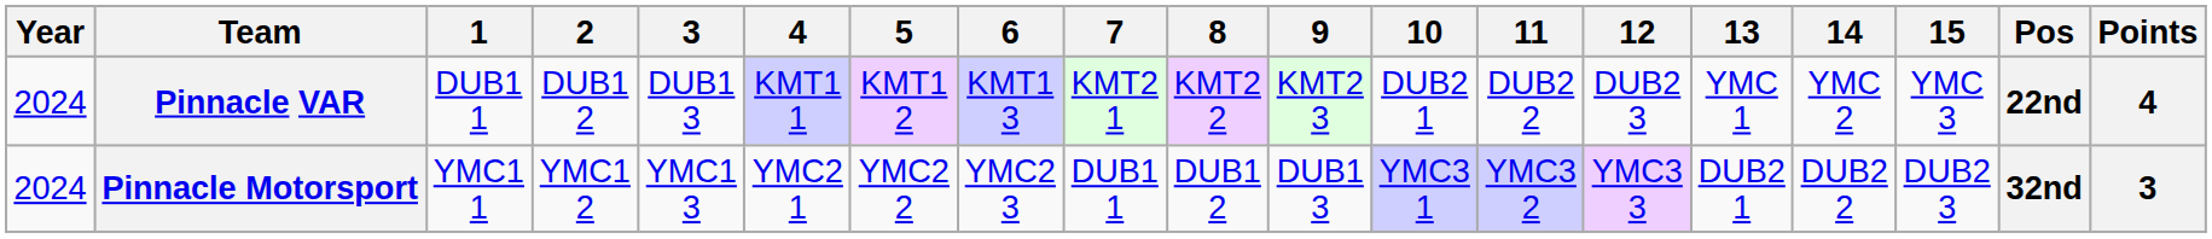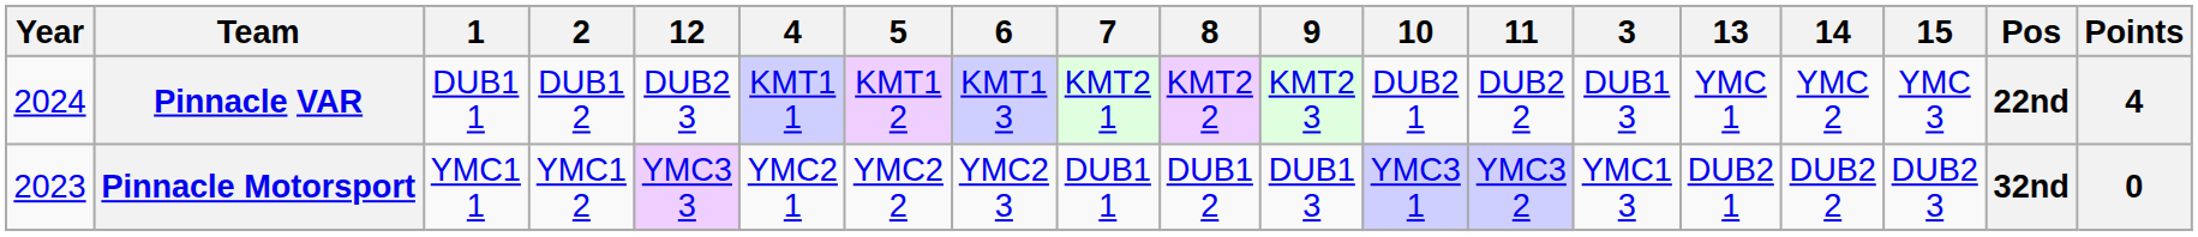 <table class="wikitable" style="text-align:center; font-size:85%">
 <tr>
 <th>Year</th>
 <th>Team</th>
 <th>1</th>
 <th>2</th>
-<th>3</th>
+<th>12</th>
 <th>4</th>
 <th>5</th>
 <th>6</th>
 <th>7</th>
 <th>8</th>
 <th>9</th>
 <th>10</th>
 <th>11</th>
-<th>12</th>
+<th>3</th>
 <th>13</th>
 <th>14</th>
 <th>15</th>
 <th>Pos</th>
 <th>Points</th>
 </tr>
 <tr>
 <td><a href='#'>2024</a></td>
 <th nowrap><a href='#'>Pinnacle</a> <a href='#'>VAR</a></th>
 <td><a href='#'>DUB1<br>1</a></td>
 <td><a href='#'>DUB1<br>2</a></td>
-<td><a href='#'>DUB1<br>3</a></td>
+<td><a href='#'>DUB2<br>3</a></td>
 <td style="background:#CFCFFF;"><a href='#'>KMT1<br>1</a> <br> </td>
 <td style="background:#EFCFFF;"><a href='#'>KMT1<br>2</a> <br> </td>
 <td style="background:#CFCFFF;"><a href='#'>KMT1<br>3</a> <br> </td>
 <td style="background:#DFFFDF;"><a href='#'>KMT2<br>1</a> <br> </td>
 <td style="background:#EFCFFF;"><a href='#'>KMT2<br>2</a><br> </td>
 <td style="background:#DFFFDF;"><a href='#'>KMT2<br>3</a> <br> </td>
 <td><a href='#'>DUB2<br>1</a></td>
 <td><a href='#'>DUB2<br>2</a></td>
-<td><a href='#'>DUB2<br>3</a></td>
+<td><a href='#'>DUB1<br>3</a></td>
 <td><a href='#'>YMC<br>1</a></td>
 <td><a href='#'>YMC<br>2</a></td>
 <td><a href='#'>YMC<br>3</a></td>
 <th>22nd</th>
 <th>4</th>
 </tr>
 <tr>
-<td><a href='#'>2024</a></td>
+<td><a href='#'>2023</a></td>
 <th nowrap><a href='#'>Pinnacle Motorsport</a></th>
 <td><a href='#'>YMC1<br>1</a></td>
 <td><a href='#'>YMC1<br>2</a></td>
-<td><a href='#'>YMC1<br>3</a></td>
+<td style="background:#EFCFFF;"><a href='#'>YMC3<br>3</a><br></td>
 <td><a href='#'>YMC2<br>1</a></td>
 <td><a href='#'>YMC2<br>2</a></td>
 <td><a href='#'>YMC2<br>3</a></td>
 <td><a href='#'>DUB1<br>1</a></td>
 <td><a href='#'>DUB1<br>2</a></td>
 <td><a href='#'>DUB1<br>3</a></td>
 <td style="background:#CFCFFF;"><a href='#'>YMC3<br>1</a><br></td>
 <td style="background:#CFCFFF;"><a href='#'>YMC3<br>2</a><br></td>
-<td style="background:#EFCFFF;"><a href='#'>YMC3<br>3</a><br></td>
+<td><a href='#'>YMC1<br>3</a></td>
 <td><a href='#'>DUB2<br>1</a></td>
 <td><a href='#'>DUB2<br>2</a></td>
 <td><a href='#'>DUB2<br>3</a></td>
 <th>32nd</th>
-<th>3</th>
+<th>0</th>
 </tr>
 </table>
